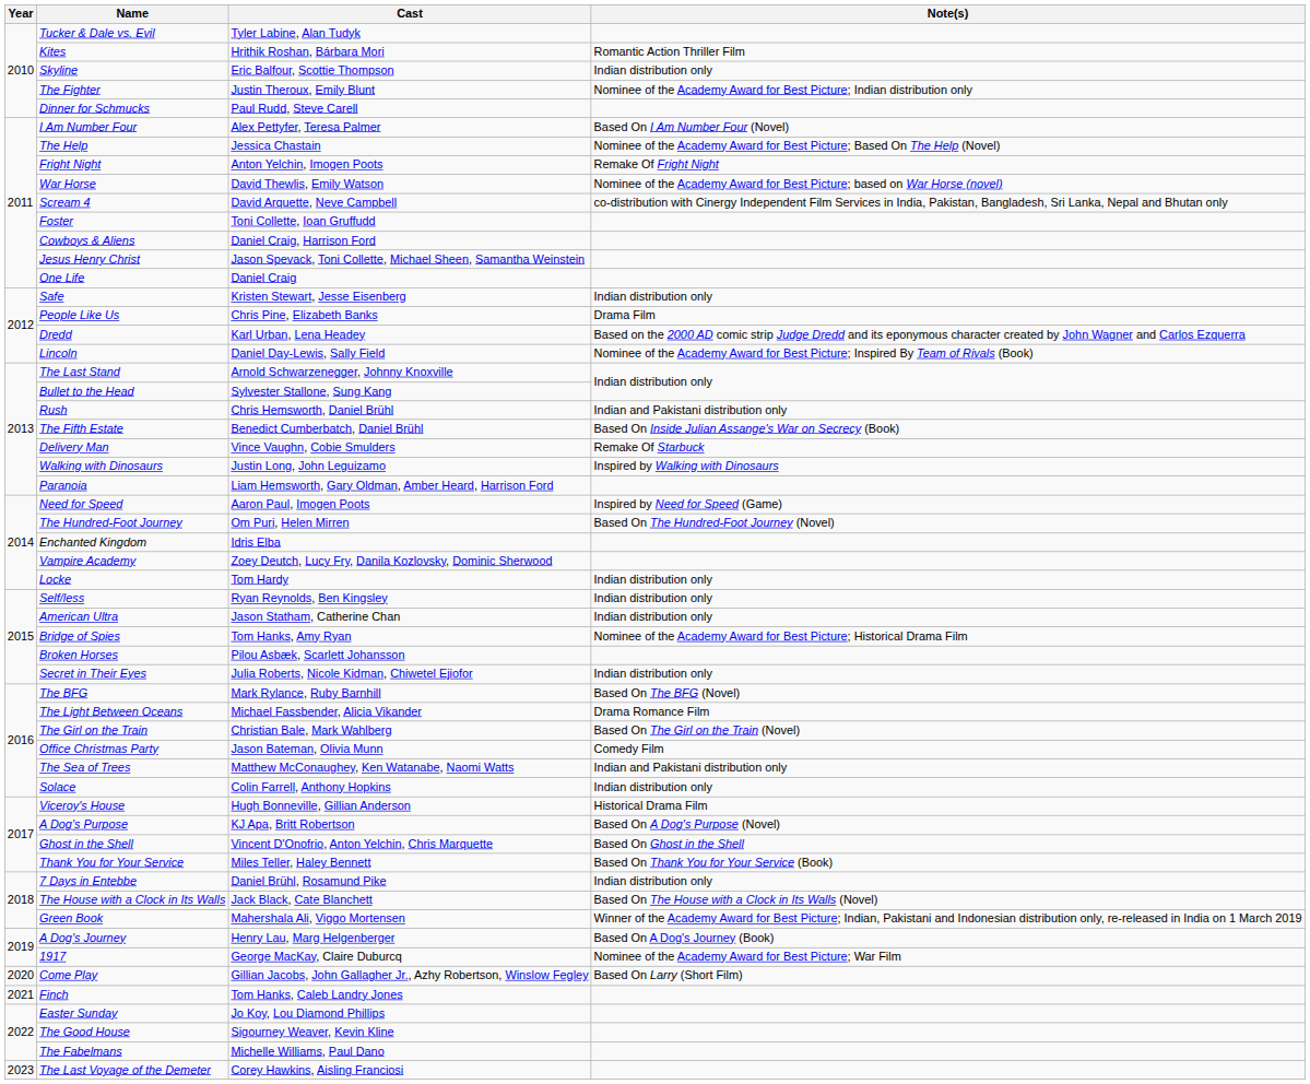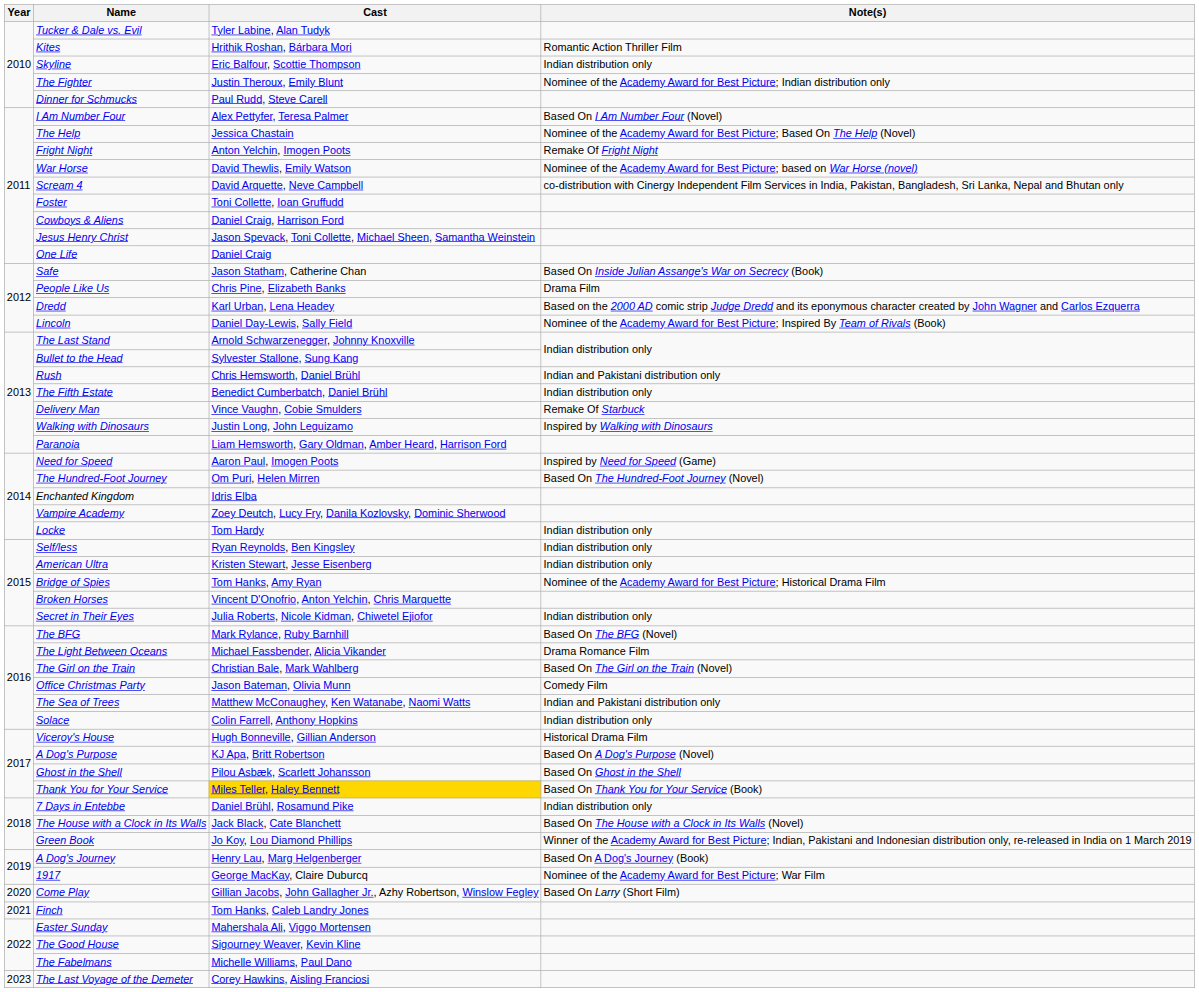 <table class="wikitable">
 <tr>
 <th>Year</th>
 <th>Name</th>
 <th>Cast</th>
 <th>Note(s)</th>
 </tr>
 <tr>
 <td rowspan = 5>2010</td>
 <td><em><a href='#'>Tucker & Dale vs. Evil</a></em></td>
 <td><a href='#'>Tyler Labine</a>, <a href='#'>Alan Tudyk</a></td>
 <td></td>
 </tr>
 <tr>
 <td><em><a href='#'>Kites</a></em></td>
 <td><a href='#'>Hrithik Roshan</a>, <a href='#'>Bárbara Mori</a></td>
 <td>Romantic Action Thriller Film</td>
 </tr>
 <tr>
 <td><em><a href='#'>Skyline</a></em></td>
 <td><a href='#'>Eric Balfour</a>, <a href='#'>Scottie Thompson</a></td>
 <td>Indian distribution only</td>
 </tr>
 <tr>
 <td><em><a href='#'>The Fighter</a></em></td>
 <td><a href='#'>Justin Theroux</a>, <a href='#'>Emily Blunt</a></td>
 <td>Nominee of the <a href='#'>Academy Award for Best Picture</a>; Indian distribution only</td>
 </tr>
 <tr>
 <td><em><a href='#'>Dinner for Schmucks</a></em></td>
 <td><a href='#'>Paul Rudd</a>, <a href='#'>Steve Carell</a></td>
 <td></td>
 </tr>
 <tr>
 <td rowspan = 9>2011</td>
 <td><em><a href='#'>I Am Number Four</a></em></td>
 <td><a href='#'>Alex Pettyfer</a>, <a href='#'>Teresa Palmer</a></td>
 <td>Based On <em><a href='#'>I Am Number Four</a></em> (Novel)</td>
 </tr>
 <tr>
 <td><em><a href='#'>The Help</a></em></td>
 <td><a href='#'>Jessica Chastain</a></td>
 <td>Nominee of the <a href='#'>Academy Award for Best Picture</a>; Based On <em><a href='#'>The Help</a></em> (Novel)</td>
 </tr>
 <tr>
 <td><em><a href='#'>Fright Night</a></em></td>
 <td><a href='#'>Anton Yelchin</a>, <a href='#'>Imogen Poots</a></td>
 <td>Remake Of <em><a href='#'>Fright Night</a></em></td>
 </tr>
 <tr>
 <td><em><a href='#'>War Horse</a></em></td>
 <td><a href='#'>David Thewlis</a>, <a href='#'>Emily Watson</a></td>
 <td>Nominee of the <a href='#'>Academy Award for Best Picture</a>; based on <em><a href='#'>War Horse (novel)</a></em></td>
 </tr>
 <tr>
 <td><em><a href='#'>Scream 4</a></em></td>
 <td><a href='#'>David Arquette</a>, <a href='#'>Neve Campbell</a></td>
 <td>co-distribution with Cinergy Independent Film Services in India, Pakistan, Bangladesh, Sri Lanka, Nepal and Bhutan only</td>
 </tr>
 <tr>
 <td><em><a href='#'>Foster</a></em></td>
 <td><a href='#'>Toni Collette</a>, <a href='#'>Ioan Gruffudd</a></td>
 <td></td>
 </tr>
 <tr>
 <td><em><a href='#'>Cowboys & Aliens</a></em></td>
 <td><a href='#'>Daniel Craig</a>, <a href='#'>Harrison Ford</a></td>
 <td></td>
 </tr>
 <tr>
 <td><em><a href='#'>Jesus Henry Christ</a></em></td>
 <td><a href='#'>Jason Spevack</a>, <a href='#'>Toni Collette</a>, <a href='#'>Michael Sheen</a>, <a href='#'>Samantha Weinstein</a></td>
 <td></td>
 </tr>
 <tr>
 <td><em><a href='#'>One Life</a></em></td>
 <td><a href='#'>Daniel Craig</a></td>
 <td></td>
 </tr>
 <tr>
 <td rowspan = 4>2012</td>
 <td><em><a href='#'>Safe</a></em></td>
-<td><a href='#'>Kristen Stewart</a>, <a href='#'>Jesse Eisenberg</a></td>
-<td>Indian distribution only</td>
+<td><a href='#'>Jason Statham</a>, Catherine Chan</td>
+<td>Based On <em><a href='#'>Inside Julian Assange's War on Secrecy</a></em> (Book)</td>
 </tr>
 <tr>
 <td><em><a href='#'>People Like Us</a></em></td>
 <td><a href='#'>Chris Pine</a>, <a href='#'>Elizabeth Banks</a></td>
 <td>Drama Film</td>
 </tr>
 <tr>
 <td><em><a href='#'>Dredd</a></em></td>
 <td><a href='#'>Karl Urban</a>, <a href='#'>Lena Headey</a></td>
 <td>Based on the <em><a href='#'>2000 AD</a></em> comic strip <em><a href='#'>Judge Dredd</a></em> and its eponymous character created by <a href='#'>John Wagner</a> and <a href='#'>Carlos Ezquerra</a></td>
 </tr>
 <tr>
 <td><em><a href='#'>Lincoln</a></em></td>
 <td><a href='#'>Daniel Day-Lewis</a>, <a href='#'>Sally Field</a></td>
 <td>Nominee of the <a href='#'>Academy Award for Best Picture</a>; Inspired By <em><a href='#'>Team of Rivals</a></em> (Book)</td>
 </tr>
 <tr>
 <td rowspan = 7>2013</td>
 <td><em><a href='#'>The Last Stand</a></em></td>
 <td><a href='#'>Arnold Schwarzenegger</a>, <a href='#'>Johnny Knoxville</a></td>
 <td rowspan = 2>Indian distribution only</td>
 </tr>
 <tr>
 <td><em><a href='#'>Bullet to the Head</a></em></td>
 <td><a href='#'>Sylvester Stallone</a>, <a href='#'>Sung Kang</a></td>
 </tr>
 <tr>
 <td><em><a href='#'>Rush</a></em></td>
 <td><a href='#'>Chris Hemsworth</a>, <a href='#'>Daniel Brühl</a></td>
 <td>Indian and Pakistani distribution only</td>
 </tr>
 <tr>
 <td><em><a href='#'>The Fifth Estate</a></em></td>
 <td><a href='#'>Benedict Cumberbatch</a>, <a href='#'>Daniel Brühl</a></td>
-<td>Based On <em><a href='#'>Inside Julian Assange's War on Secrecy</a></em> (Book)</td>
+<td>Indian distribution only</td>
 </tr>
 <tr>
 <td><em><a href='#'>Delivery Man</a></em></td>
 <td><a href='#'>Vince Vaughn</a>, <a href='#'>Cobie Smulders</a></td>
 <td>Remake Of <em><a href='#'>Starbuck</a></em></td>
 </tr>
 <tr>
 <td><em><a href='#'>Walking with Dinosaurs</a></em></td>
 <td><a href='#'>Justin Long</a>, <a href='#'>John Leguizamo</a></td>
 <td>Inspired by <em><a href='#'>Walking with Dinosaurs</a></em></td>
 </tr>
 <tr>
 <td><em><a href='#'>Paranoia</a></em></td>
 <td><a href='#'>Liam Hemsworth</a>, <a href='#'>Gary Oldman</a>, <a href='#'>Amber Heard</a>, <a href='#'>Harrison Ford</a></td>
 <td></td>
 </tr>
 <tr>
 <td rowspan = 5>2014</td>
 <td><em><a href='#'>Need for Speed</a></em></td>
 <td><a href='#'>Aaron Paul</a>, <a href='#'>Imogen Poots</a></td>
 <td>Inspired by <em><a href='#'>Need for Speed</a></em> (Game)</td>
 </tr>
 <tr>
 <td><em><a href='#'>The Hundred-Foot Journey</a></em></td>
 <td><a href='#'>Om Puri</a>, <a href='#'>Helen Mirren</a></td>
 <td>Based On <em><a href='#'>The Hundred-Foot Journey</a></em> (Novel)</td>
 </tr>
 <tr>
 <td><em>Enchanted Kingdom</em></td>
 <td><a href='#'>Idris Elba</a></td>
 <td></td>
 </tr>
 <tr>
 <td><em><a href='#'>Vampire Academy</a></em></td>
 <td><a href='#'>Zoey Deutch</a>, <a href='#'>Lucy Fry</a>, <a href='#'>Danila Kozlovsky</a>, <a href='#'>Dominic Sherwood</a></td>
 <td></td>
 </tr>
 <tr>
 <td><em><a href='#'>Locke</a></em></td>
 <td><a href='#'>Tom Hardy</a></td>
 <td>Indian distribution only</td>
 </tr>
 <tr>
 <td rowspan = 5>2015</td>
 <td><em><a href='#'>Self/less</a></em></td>
 <td><a href='#'>Ryan Reynolds</a>, <a href='#'>Ben Kingsley</a></td>
 <td>Indian distribution only</td>
 </tr>
 <tr>
 <td><em><a href='#'>American Ultra</a></em></td>
-<td><a href='#'>Jason Statham</a>, Catherine Chan</td>
+<td><a href='#'>Kristen Stewart</a>, <a href='#'>Jesse Eisenberg</a></td>
 <td>Indian distribution only</td>
 </tr>
 <tr>
 <td><em><a href='#'>Bridge of Spies</a></em></td>
 <td><a href='#'>Tom Hanks</a>, <a href='#'>Amy Ryan</a></td>
 <td>Nominee of the <a href='#'>Academy Award for Best Picture</a>; Historical Drama Film</td>
 </tr>
 <tr>
 <td><em><a href='#'>Broken Horses</a></em></td>
-<td><a href='#'>Pilou Asbæk</a>, <a href='#'>Scarlett Johansson</a></td>
+<td><a href='#'>Vincent D'Onofrio</a>, <a href='#'>Anton Yelchin</a>, <a href='#'>Chris Marquette</a></td>
 <td></td>
 </tr>
 <tr>
 <td><em><a href='#'>Secret in Their Eyes</a></em></td>
 <td><a href='#'>Julia Roberts</a>, <a href='#'>Nicole Kidman</a>, <a href='#'>Chiwetel Ejiofor</a></td>
 <td>Indian distribution only</td>
 </tr>
 <tr>
 <td rowspan = 6>2016</td>
 <td><a href='#'><em>The BFG</em></a></td>
 <td><a href='#'>Mark Rylance</a>, <a href='#'>Ruby Barnhill</a></td>
 <td>Based On <em><a href='#'>The BFG</a></em> (Novel)</td>
 </tr>
 <tr>
 <td><em><a href='#'>The Light Between Oceans</a></em></td>
 <td><a href='#'>Michael Fassbender</a>, <a href='#'>Alicia Vikander</a></td>
 <td>Drama Romance Film</td>
 </tr>
 <tr>
 <td><em><a href='#'>The Girl on the Train</a></em></td>
 <td><a href='#'>Christian Bale</a>, <a href='#'>Mark Wahlberg</a></td>
 <td>Based On <em><a href='#'>The Girl on the Train</a></em> (Novel)</td>
 </tr>
 <tr>
 <td><em><a href='#'>Office Christmas Party</a></em></td>
 <td><a href='#'>Jason Bateman</a>, <a href='#'>Olivia Munn</a></td>
 <td>Comedy Film</td>
 </tr>
 <tr>
 <td><em><a href='#'>The Sea of Trees</a></em></td>
 <td><a href='#'>Matthew McConaughey</a>, <a href='#'>Ken Watanabe</a>, <a href='#'>Naomi Watts</a></td>
 <td>Indian and Pakistani distribution only</td>
 </tr>
 <tr>
 <td><em><a href='#'>Solace</a></em></td>
 <td><a href='#'>Colin Farrell</a>, <a href='#'>Anthony Hopkins</a></td>
 <td>Indian distribution only</td>
 </tr>
 <tr>
 <td rowspan = 4>2017</td>
 <td><em><a href='#'>Viceroy's House</a></em></td>
 <td><a href='#'>Hugh Bonneville</a>, <a href='#'>Gillian Anderson</a></td>
 <td>Historical Drama Film</td>
 </tr>
 <tr>
 <td><em><a href='#'>A Dog's Purpose</a></em></td>
 <td><a href='#'>KJ Apa</a>, <a href='#'>Britt Robertson</a></td>
 <td>Based On <em><a href='#'>A Dog's Purpose</a></em> (Novel)</td>
 </tr>
 <tr>
 <td><em><a href='#'>Ghost in the Shell</a></em></td>
-<td><a href='#'>Vincent D'Onofrio</a>, <a href='#'>Anton Yelchin</a>, <a href='#'>Chris Marquette</a></td>
+<td><a href='#'>Pilou Asbæk</a>, <a href='#'>Scarlett Johansson</a></td>
 <td>Based On <em><a href='#'>Ghost in the Shell</a></em></td>
 </tr>
 <tr>
 <td><em><a href='#'>Thank You for Your Service</a></em></td>
-<td><a href='#'>Miles Teller</a>, <a href='#'>Haley Bennett</a></td>
+<td style="background: gold;"><a href='#'>Miles Teller</a>, <a href='#'>Haley Bennett</a></td>
 <td>Based On <em><a href='#'>Thank You for Your Service</a></em> (Book)</td>
 </tr>
 <tr>
 <td rowspan= 3>2018</td>
 <td><em><a href='#'>7 Days in Entebbe</a></em></td>
 <td><a href='#'>Daniel Brühl</a>, <a href='#'>Rosamund Pike</a></td>
 <td>Indian distribution only</td>
 </tr>
 <tr>
 <td><em><a href='#'>The House with a Clock in Its Walls</a></em></td>
 <td><a href='#'>Jack Black</a>, <a href='#'>Cate Blanchett</a></td>
 <td>Based On <em><a href='#'>The House with a Clock in Its Walls</a></em> (Novel)</td>
 </tr>
 <tr>
 <td><em><a href='#'>Green Book</a></em></td>
-<td><a href='#'>Mahershala Ali</a>, <a href='#'>Viggo Mortensen</a></td>
+<td><a href='#'>Jo Koy</a>, <a href='#'>Lou Diamond Phillips</a></td>
 <td>Winner of the <a href='#'>Academy Award for Best Picture</a>; Indian, Pakistani and Indonesian distribution only, re-released in India on 1 March 2019</td>
 </tr>
 <tr>
 <td rowspan= 2>2019</td>
 <td><em><a href='#'>A Dog's Journey</a></em></td>
 <td><a href='#'>Henry Lau</a>, <a href='#'>Marg Helgenberger</a></td>
 <td>Based On <a href='#'>A Dog's Journey</a> (Book)</td>
 </tr>
 <tr>
 <td><em><a href='#'>1917</a></em></td>
 <td><a href='#'>George MacKay</a>, Claire Duburcq</td>
 <td>Nominee of the <a href='#'>Academy Award for Best Picture</a>; War Film</td>
 </tr>
 <tr>
 <td>2020</td>
 <td><em><a href='#'>Come Play</a></em></td>
 <td><a href='#'>Gillian Jacobs</a>, <a href='#'>John Gallagher Jr.</a>, Azhy Robertson, <a href='#'>Winslow Fegley</a></td>
 <td>Based On <em>Larry</em> (Short Film)</td>
 </tr>
 <tr>
 <td>2021</td>
 <td><em><a href='#'>Finch</a></em></td>
 <td><a href='#'>Tom Hanks</a>, <a href='#'>Caleb Landry Jones</a></td>
 <td></td>
 </tr>
 <tr>
 <td rowspan=3>2022</td>
 <td><em><a href='#'>Easter Sunday</a></em></td>
-<td><a href='#'>Jo Koy</a>, <a href='#'>Lou Diamond Phillips</a></td>
+<td><a href='#'>Mahershala Ali</a>, <a href='#'>Viggo Mortensen</a></td>
 <td></td>
 </tr>
 <tr>
 <td><em><a href='#'>The Good House</a></em></td>
 <td><a href='#'>Sigourney Weaver</a>, <a href='#'>Kevin Kline</a></td>
 <td></td>
 </tr>
 <tr>
 <td><em><a href='#'>The Fabelmans</a></em></td>
 <td><a href='#'>Michelle Williams</a>, <a href='#'>Paul Dano</a></td>
 <td></td>
 </tr>
 <tr>
 <td>2023</td>
 <td><em><a href='#'>The Last Voyage of the Demeter</a></em></td>
 <td><a href='#'>Corey Hawkins</a>, <a href='#'>Aisling Franciosi</a></td>
 <td></td>
 </tr>
 </table>
